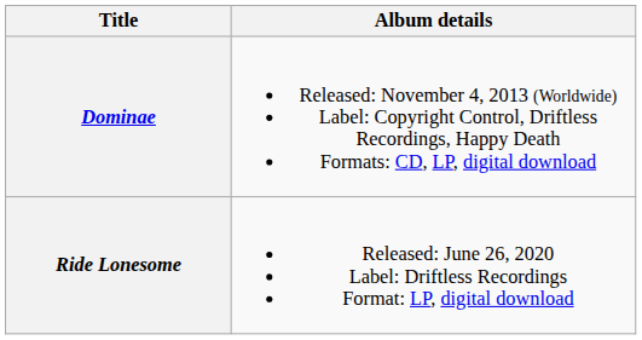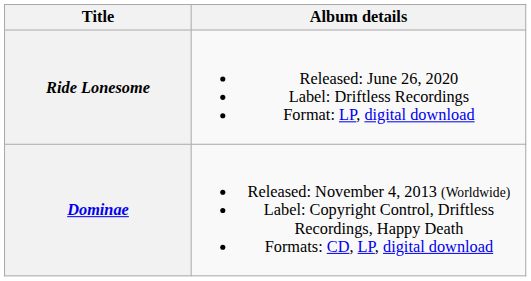 <table class="wikitable plainrowheaders" style="text-align:center;">
 <tr>
 <th scope="col"  style="width:11em;">Title</th>
 <th scope="col"  style="width:20em;">Album details</th>
 </tr>
 <tr>
+<th scope="row"><em>Ride Lonesome</em></th>
+<td><br><ul><li>Released: June 26, 2020</li><li>Label: Driftless Recordings</li><li>Format: <a href='#'>LP</a>, <a href='#'>digital download</a></li></ul></td>
+</tr>
+<tr>
 <th scope="row"><em><a href='#'>Dominae</a></em></th>
 <td><br><ul><li>Released: November 4, 2013 <small>(Worldwide)</small></li><li>Label: Copyright Control, Driftless Recordings, Happy Death</li><li>Formats: <a href='#'>CD</a>, <a href='#'>LP</a>, <a href='#'>digital download</a></li></ul></td>
 </tr>
-<tr>
-<th scope="row"><em>Ride Lonesome</em></th>
-<td><br><ul><li>Released: June 26, 2020</li><li>Label: Driftless Recordings</li><li>Format: <a href='#'>LP</a>, <a href='#'>digital download</a></li></ul></td>
-</tr>
 </table>
